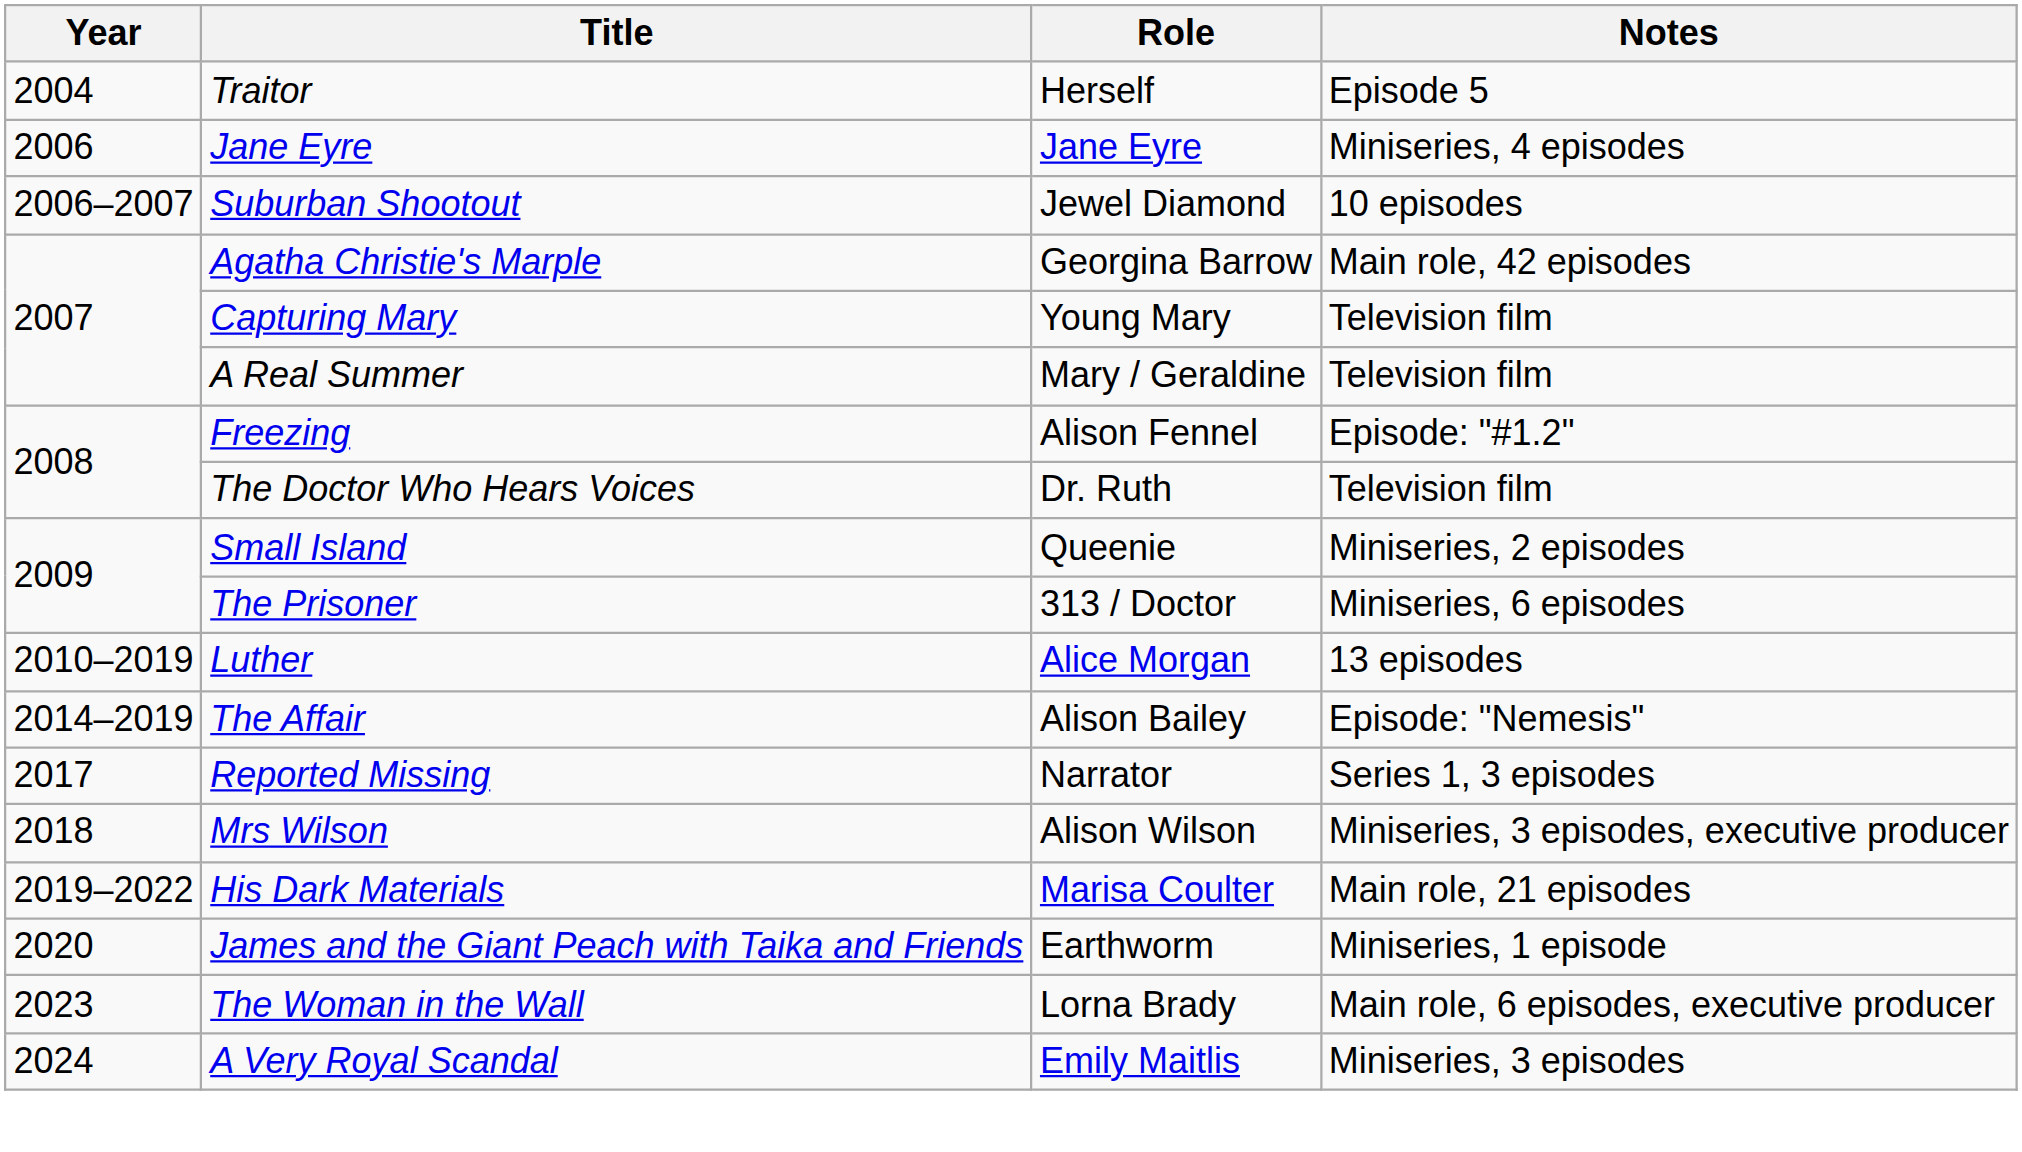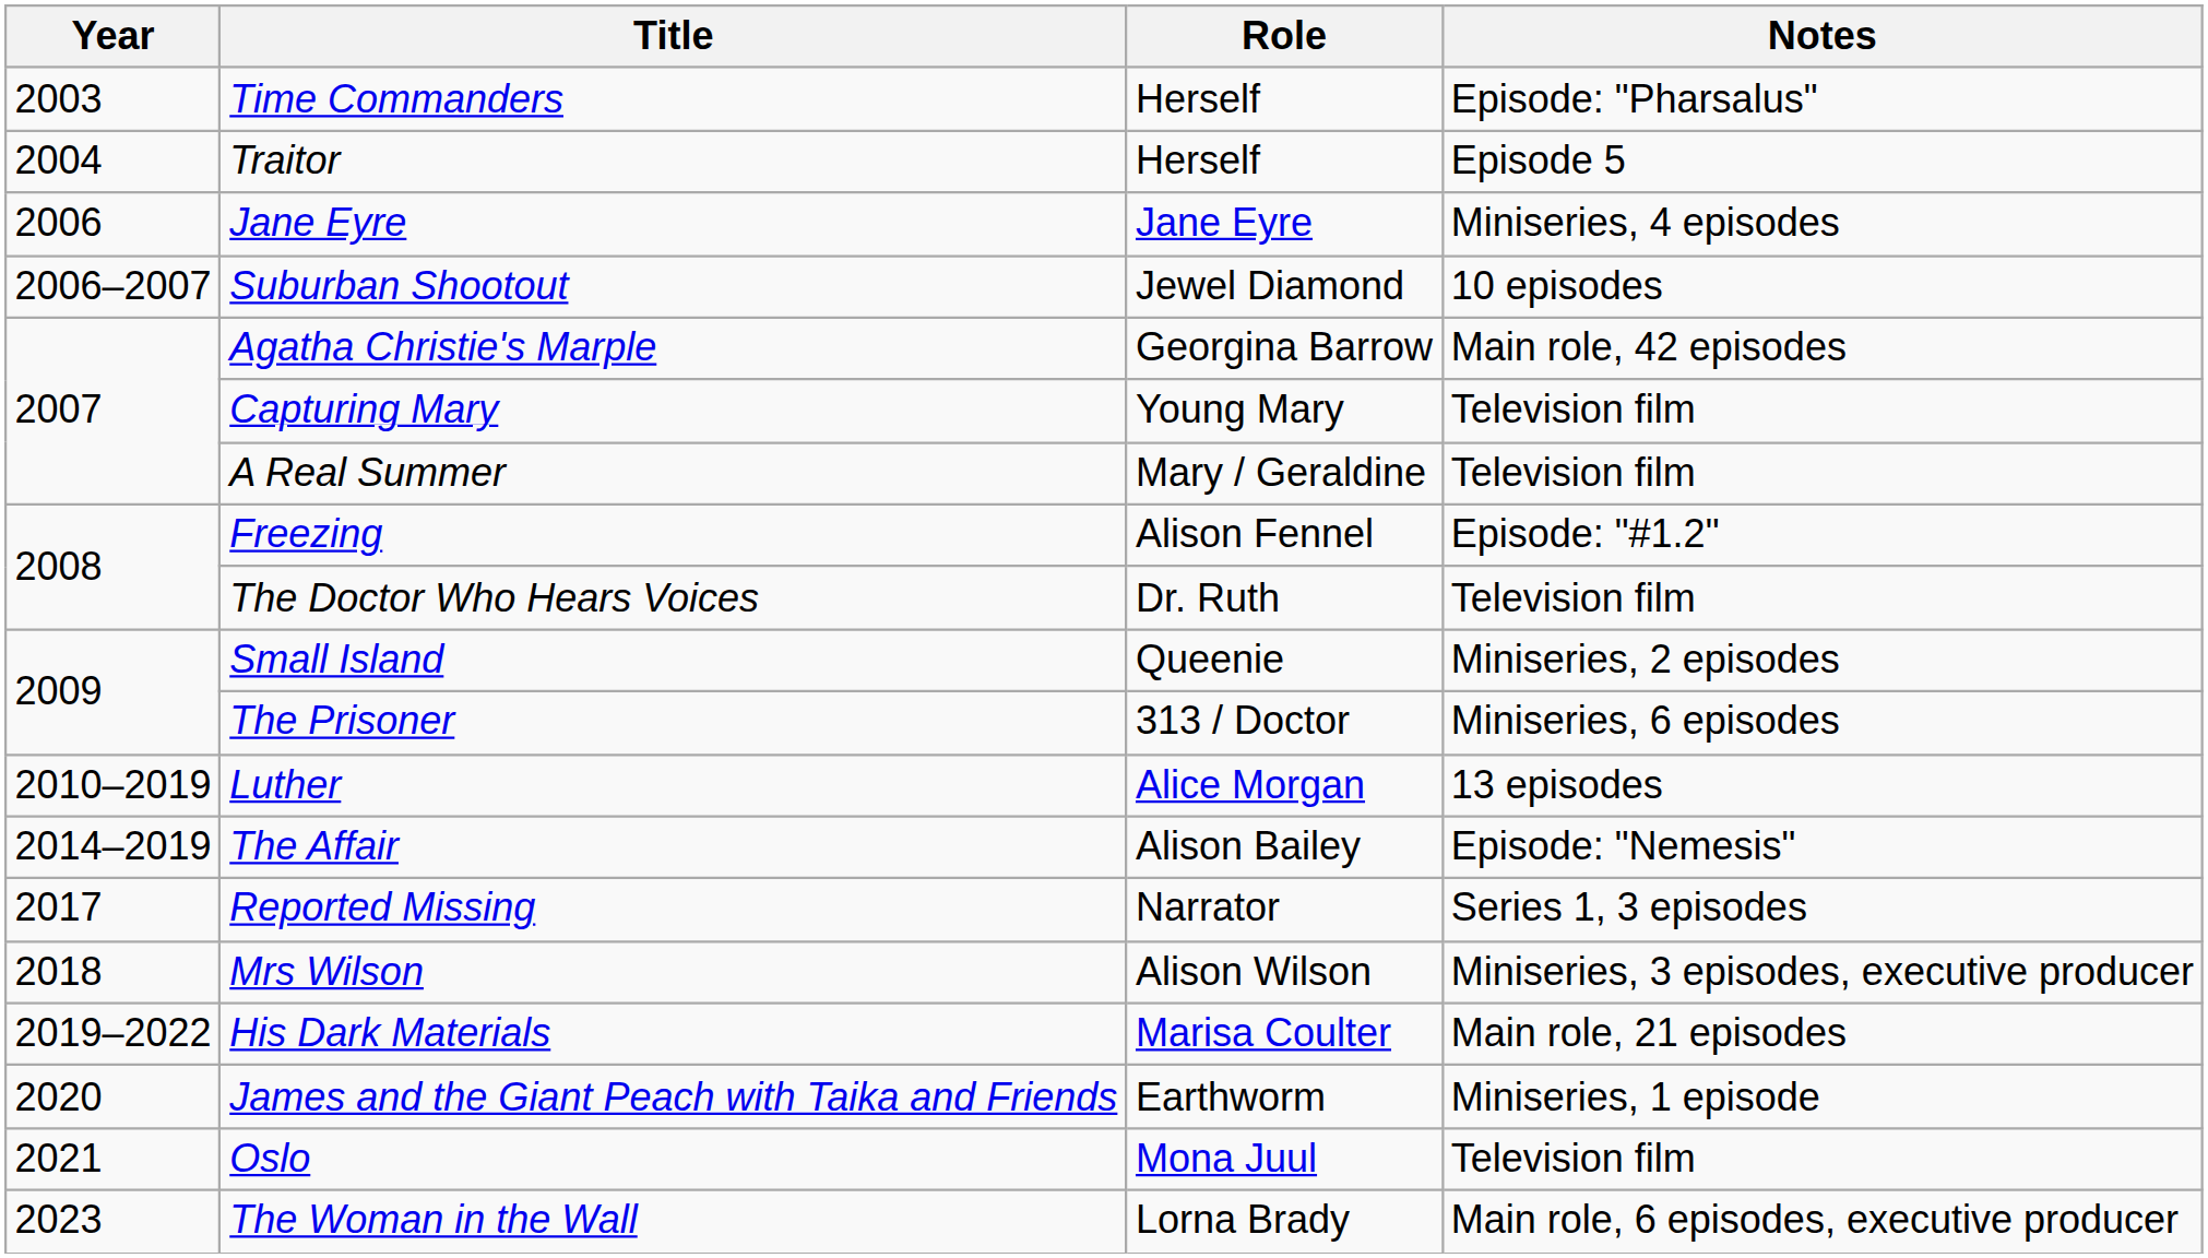 <table class="wikitable sortable">
 <tr>
 <th>Year</th>
 <th>Title</th>
 <th>Role</th>
 <th class="unsortable">Notes</th>
+</tr>
+<tr>
+<td>2003</td>
+<td><em><a href='#'>Time Commanders</a></em></td>
+<td>Herself</td>
+<td>Episode: "Pharsalus"</td>
 </tr>
 <tr>
 <td>2004</td>
 <td><em>Traitor</em></td>
 <td>Herself</td>
 <td>Episode 5</td>
 </tr>
 <tr>
 <td>2006</td>
 <td><em><a href='#'>Jane Eyre</a></em></td>
 <td><a href='#'>Jane Eyre</a></td>
 <td>Miniseries, 4 episodes</td>
 </tr>
 <tr>
 <td>2006–2007</td>
 <td><em><a href='#'>Suburban Shootout</a></em></td>
 <td>Jewel Diamond</td>
 <td>10 episodes</td>
 </tr>
 <tr>
 <td rowspan=3>2007</td>
 <td><em><a href='#'>Agatha Christie's Marple</a></em></td>
 <td>Georgina Barrow</td>
 <td>Main role, 42 episodes</td>
 </tr>
 <tr>
 <td><em><a href='#'>Capturing Mary</a> </em></td>
 <td>Young Mary</td>
 <td>Television film</td>
 </tr>
 <tr>
 <td><em>A Real Summer</em></td>
 <td>Mary / Geraldine</td>
 <td>Television film</td>
 </tr>
 <tr>
 <td rowspan=2>2008</td>
 <td><em><a href='#'>Freezing</a></em></td>
 <td>Alison Fennel</td>
 <td>Episode: "#1.2"</td>
 </tr>
 <tr>
 <td><em>The Doctor Who Hears Voices</em></td>
 <td>Dr. Ruth</td>
 <td>Television film</td>
 </tr>
 <tr>
 <td rowspan=2>2009</td>
 <td><em><a href='#'>Small Island</a></em></td>
 <td>Queenie</td>
 <td>Miniseries, 2 episodes</td>
 </tr>
 <tr>
 <td><em><a href='#'>The Prisoner</a></em></td>
 <td>313 / Doctor</td>
 <td>Miniseries, 6 episodes</td>
 </tr>
 <tr>
 <td>2010–2019</td>
 <td><em><a href='#'>Luther</a></em></td>
 <td><a href='#'>Alice Morgan</a></td>
 <td>13 episodes</td>
 </tr>
 <tr>
 <td>2014–2019</td>
 <td><em><a href='#'>The Affair</a></em></td>
 <td>Alison Bailey</td>
 <td>Episode: "Nemesis"</td>
 </tr>
 <tr>
 <td>2017</td>
 <td><em><a href='#'>Reported Missing</a></em></td>
 <td>Narrator</td>
 <td>Series 1, 3 episodes</td>
 </tr>
 <tr>
 <td>2018</td>
 <td><em><a href='#'>Mrs Wilson</a></em></td>
 <td>Alison Wilson</td>
 <td>Miniseries, 3 episodes, executive producer</td>
 </tr>
 <tr>
 <td>2019–2022</td>
 <td><em><a href='#'>His Dark Materials</a></em></td>
 <td><a href='#'>Marisa Coulter</a></td>
 <td>Main role, 21 episodes</td>
 </tr>
 <tr>
 <td>2020</td>
 <td><em><a href='#'>James and the Giant Peach with Taika and Friends</a></em></td>
 <td>Earthworm</td>
 <td>Miniseries, 1 episode</td>
 </tr>
 <tr>
+<td>2021</td>
+<td><em><a href='#'>Oslo</a></em></td>
+<td><a href='#'>Mona Juul</a></td>
+<td>Television film</td>
+</tr>
+<tr>
 <td>2023</td>
 <td><em><a href='#'>The Woman in the Wall</a></em></td>
 <td>Lorna Brady</td>
 <td>Main role, 6 episodes, executive producer</td>
 </tr>
-<tr>
-<td>2024</td>
-<td><em><a href='#'>A Very Royal Scandal</a></em></td>
-<td><a href='#'>Emily Maitlis</a></td>
-<td>Miniseries, 3 episodes </td>
-</tr>
 </table>
